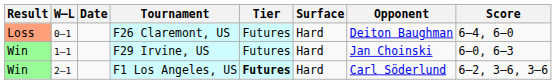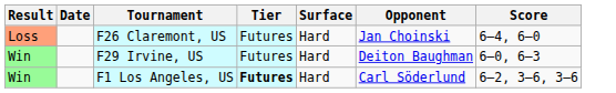 <table class="sortable wikitable">
 <tr>
 <th>Result</th>
-<th class="unsortable">W–L</th>
 <th>Date</th>
 <th>Tournament</th>
 <th>Tier</th>
 <th>Surface</th>
 <th>Opponent</th>
 <th class="unsortable">Score</th>
 </tr>
 <tr>
 <td bgcolor=FFA07A>Loss</td>
-<td><small>0–1</small></td>
 <td></td>
 <td style="background:#cffcff;">F26 Claremont, US</td>
 <td style="background:#cffcff;">Futures</td>
 <td>Hard</td>
-<td> <a href='#'>Deiton Baughman</a></td>
+<td> <a href='#'>Jan Choinski</a></td>
 <td>6–4, 6–0</td>
 </tr>
 <tr>
 <td bgcolor=98FB98>Win</td>
-<td><small>1–1</small></td>
 <td></td>
 <td style="background:#cffcff;">F29 Irvine, US</td>
 <td style="background:#cffcff;">Futures</td>
 <td>Hard</td>
-<td> <a href='#'>Jan Choinski</a></td>
+<td> <a href='#'>Deiton Baughman</a></td>
 <td>6–0, 6–3</td>
 </tr>
 <tr>
 <td bgcolor=98FB98>Win</td>
-<td><small>2–1</small></td>
 <td></td>
 <td style="background:#cffcff;">F1 Los Angeles, US</td>
 <td style="background:#cffcff;"><strong>Futures</strong></td>
 <td>Hard</td>
 <td> <a href='#'>Carl Söderlund</a></td>
 <td>6–2, 3–6, 3–6</td>
 </tr>
 </table>
